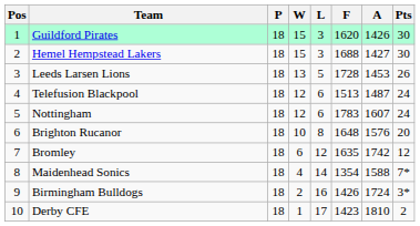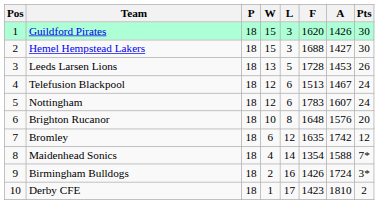 <table class="wikitable" style="font-size: 100%">
 <tr>
 <th width=20>Pos</th>
 <th width=300>Team</th>
 <th width=20>P</th>
 <th width=20>W</th>
 <th width=20>L</th>
 <th width=20>F</th>
 <th width=20>A</th>
 <th width=20>Pts</th>
 </tr>
 <tr align=center style="background: #ADFFD6;">
 <td>1</td>
 <td align="left"><a href='#'>Guildford Pirates</a></td>
 <td>18</td>
 <td>15</td>
 <td>3</td>
 <td>1620</td>
 <td>1426</td>
 <td>30</td>
 </tr>
 <tr align=center style="background: ;">
 <td>2</td>
 <td align="left"><a href='#'>Hemel Hempstead Lakers</a></td>
 <td>18</td>
 <td>15</td>
 <td>3</td>
 <td>1688</td>
 <td>1427</td>
 <td>30</td>
 </tr>
 <tr align=center style="background: ;">
 <td>3</td>
 <td align="left">Leeds Larsen Lions</td>
 <td>18</td>
 <td>13</td>
 <td>5</td>
 <td>1728</td>
 <td>1453</td>
 <td>26</td>
 </tr>
 <tr align=center style="background: ;">
 <td>4</td>
 <td align="left">Telefusion Blackpool</td>
 <td>18</td>
 <td>12</td>
 <td>6</td>
 <td>1513</td>
-<td>1487</td>
+<td>1467</td>
 <td>24</td>
 </tr>
 <tr align=center>
 <td>5</td>
 <td align="left">Nottingham</td>
 <td>18</td>
 <td>12</td>
 <td>6</td>
 <td>1783</td>
 <td>1607</td>
 <td>24</td>
 </tr>
 <tr align=center>
 <td>6</td>
 <td align="left">Brighton Rucanor</td>
 <td>18</td>
 <td>10</td>
 <td>8</td>
 <td>1648</td>
 <td>1576</td>
 <td>20</td>
 </tr>
 <tr align=center>
 <td>7</td>
 <td align="left">Bromley</td>
 <td>18</td>
 <td>6</td>
 <td>12</td>
 <td>1635</td>
 <td>1742</td>
 <td>12</td>
 </tr>
 <tr align=center>
 <td>8</td>
 <td align="left">Maidenhead Sonics</td>
 <td>18</td>
 <td>4</td>
 <td>14</td>
 <td>1354</td>
 <td>1588</td>
 <td>7*</td>
 </tr>
 <tr align=center>
 <td>9</td>
 <td align="left">Birmingham Bulldogs</td>
 <td>18</td>
 <td>2</td>
 <td>16</td>
 <td>1426</td>
 <td>1724</td>
 <td>3*</td>
 </tr>
 <tr align=center>
 <td>10</td>
 <td align="left">Derby CFE</td>
 <td>18</td>
 <td>1</td>
 <td>17</td>
 <td>1423</td>
 <td>1810</td>
 <td>2</td>
 </tr>
 </table>
